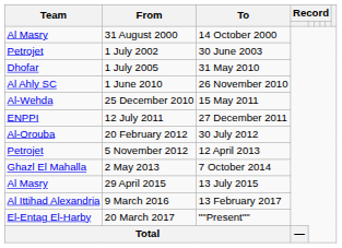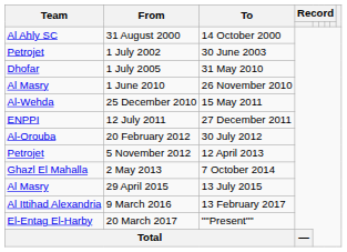 <table class=wikitable style=text-align:center>
 <tr>
 <th rowspan=2>Team</th>
 <th rowspan=2>From</th>
 <th rowspan=2>To</th>
 <th colspan=5>Record</th>
 <th rowspan=2></th>
 </tr>
 <tr>
 <th></th>
 <th></th>
 <th></th>
 <th></th>
 <th></th>
 </tr>
 <tr>
-<td align=left><a href='#'>Al Masry</a></td>
+<td align=left><a href='#'>Al Ahly SC</a></td>
 <td align=left>31 August 2000</td>
 <td align=left>14 October 2000<br></td>
 </tr>
 <tr>
 <td align=left><a href='#'>Petrojet</a></td>
 <td align=left>1 July 2002</td>
 <td align=left>30 June 2003<br></td>
 </tr>
 <tr>
 <td align=left><a href='#'>Dhofar</a></td>
 <td align=left>1 July 2005</td>
 <td align=left>31 May 2010<br></td>
 </tr>
 <tr>
-<td align=left><a href='#'>Al Ahly SC</a></td>
+<td align=left><a href='#'>Al Masry</a></td>
 <td align=left>1 June 2010</td>
 <td align=left>26 November 2010<br></td>
 </tr>
 <tr>
 <td align=left><a href='#'>Al-Wehda</a></td>
 <td align=left>25 December 2010</td>
 <td align=left>15 May 2011<br></td>
 </tr>
 <tr>
 <td align=left><a href='#'>ENPPI</a></td>
 <td align=left>12 July 2011</td>
 <td align=left>27 December 2011<br></td>
 </tr>
 <tr>
 <td align=left><a href='#'>Al-Orouba</a></td>
 <td align=left>20 February 2012</td>
 <td align=left>30 July 2012<br></td>
 </tr>
 <tr>
 <td align=left><a href='#'>Petrojet</a></td>
 <td align=left>5 November 2012</td>
 <td align=left>12 April 2013<br></td>
 </tr>
 <tr>
 <td align=left><a href='#'>Ghazl El Mahalla</a></td>
 <td align=left>2 May 2013</td>
 <td align=left>7 October 2014<br></td>
 </tr>
 <tr>
 <td align=left><a href='#'>Al Masry</a></td>
 <td align=left>29 April 2015</td>
 <td align=left>13 July 2015<br></td>
 </tr>
 <tr>
 <td align=left><a href='#'>Al Ittihad Alexandria</a></td>
 <td align=left>9 March 2016</td>
 <td align=left>13 February 2017<br></td>
 </tr>
 <tr>
 <td align=left><a href='#'>El-Entag El-Harby</a></td>
 <td align=left>20 March 2017</td>
 <td align=left>""Present""<br></td>
 </tr>
 <tr>
 <th colspan=3>Total<br></th>
 <th>—</th>
 </tr>
 </table>
